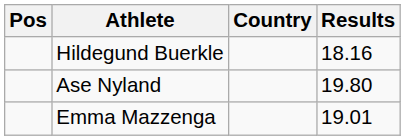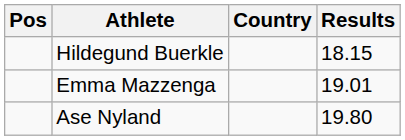 <table class="wikitable">
 <tr>
 <th>Pos</th>
 <th>Athlete</th>
 <th>Country</th>
 <th>Results</th>
 </tr>
 <tr>
 <td align="center"></td>
 <td>Hildegund Buerkle</td>
 <td></td>
-<td>18.16</td>
+<td>18.15</td>
+</tr>
+<tr>
+<td align="center"></td>
+<td>Emma Mazzenga</td>
+<td></td>
+<td>19.01</td>
 </tr>
 <tr>
 <td align="center"></td>
 <td>Ase Nyland</td>
 <td></td>
 <td>19.80</td>
 </tr>
-<tr>
-<td align="center"></td>
-<td>Emma Mazzenga</td>
-<td></td>
-<td>19.01</td>
-</tr>
 </table>
